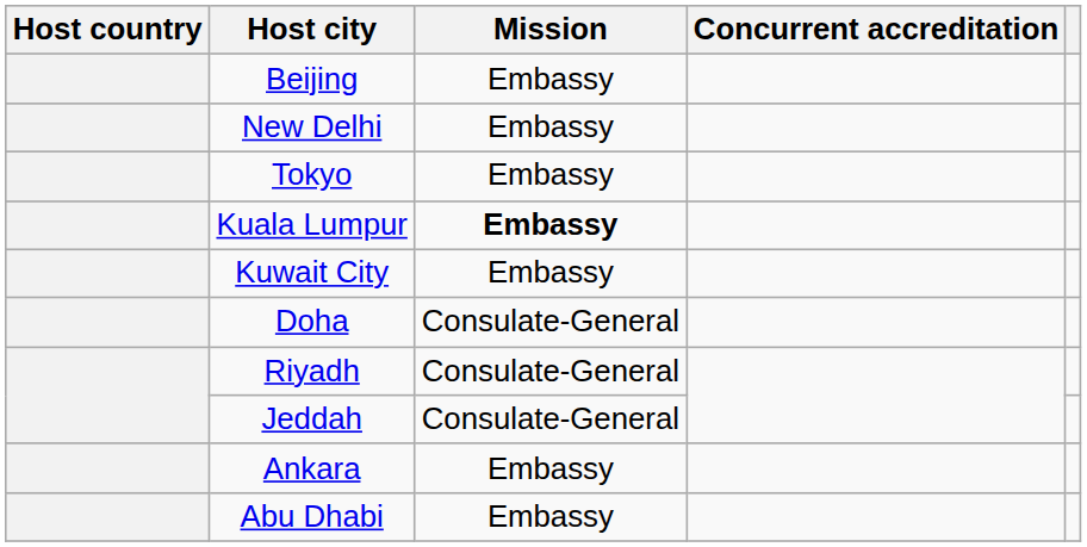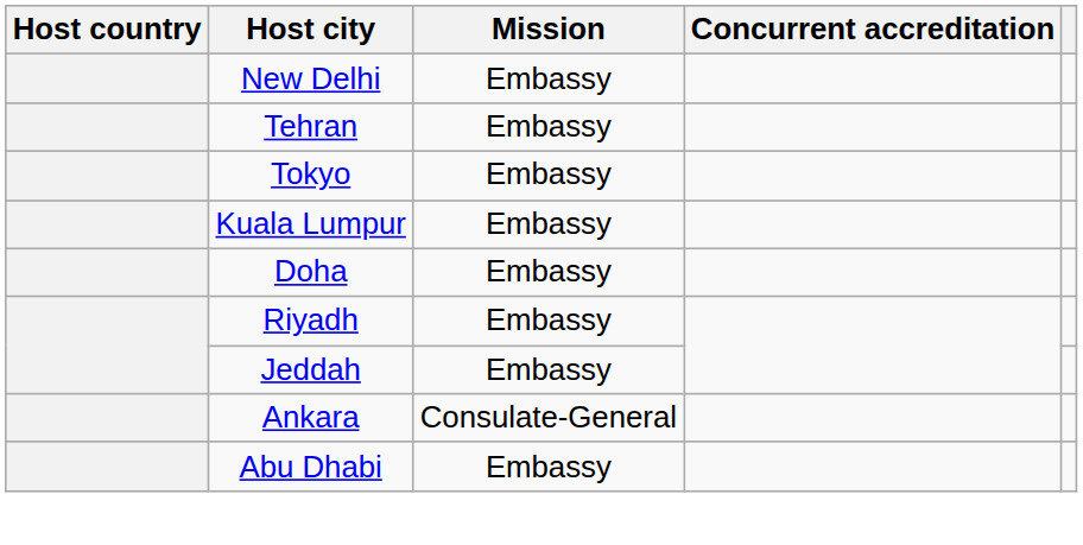 <table class="wikitable plainrowheaders" style="text-align:center">
 <tr>
 <th scope="col">Host country</th>
 <th scope="col">Host city</th>
 <th scope="col">Mission</th>
 <th scope="col">Concurrent accreditation</th>
 <th scope="col"></th>
 </tr>
 <tr>
 <th scope="row"></th>
-<td><a href='#'>Beijing</a></td>
+<td><a href='#'>New Delhi</a></td>
 <td>Embassy</td>
 <td></td>
 <td></td>
 </tr>
 <tr>
 <th scope="row"></th>
-<td><a href='#'>New Delhi</a></td>
+<td><a href='#'>Tehran</a></td>
 <td>Embassy</td>
 <td></td>
 <td></td>
 </tr>
 <tr>
 <th scope="row"></th>
 <td><a href='#'>Tokyo</a></td>
 <td>Embassy</td>
 <td></td>
 <td></td>
 </tr>
 <tr>
 <th scope="row"></th>
 <td><a href='#'>Kuala Lumpur</a></td>
-<td><strong>Embassy</strong></td>
-<td></td>
-<td></td>
-</tr>
-<tr>
-<th scope="row"></th>
-<td><a href='#'>Kuwait City</a></td>
 <td>Embassy</td>
 <td></td>
 <td></td>
 </tr>
 <tr>
 <th scope="row"></th>
 <td><a href='#'>Doha</a></td>
-<td>Consulate-General</td>
+<td>Embassy</td>
 <td></td>
 <td></td>
 </tr>
 <tr>
 <th scope="row" rowspan="2"></th>
 <td><a href='#'>Riyadh</a></td>
-<td>Consulate-General</td>
+<td>Embassy</td>
 <td rowspan="2"></td>
 <td></td>
 </tr>
 <tr>
 <td><a href='#'>Jeddah</a></td>
-<td>Consulate-General</td>
+<td>Embassy</td>
 <td></td>
 </tr>
 <tr>
 <th scope="row"></th>
 <td><a href='#'>Ankara</a></td>
-<td>Embassy</td>
+<td>Consulate-General</td>
 <td></td>
 <td></td>
 </tr>
 <tr>
 <th scope="row"></th>
 <td><a href='#'>Abu Dhabi</a></td>
 <td>Embassy</td>
 <td></td>
 <td></td>
 </tr>
 </table>
